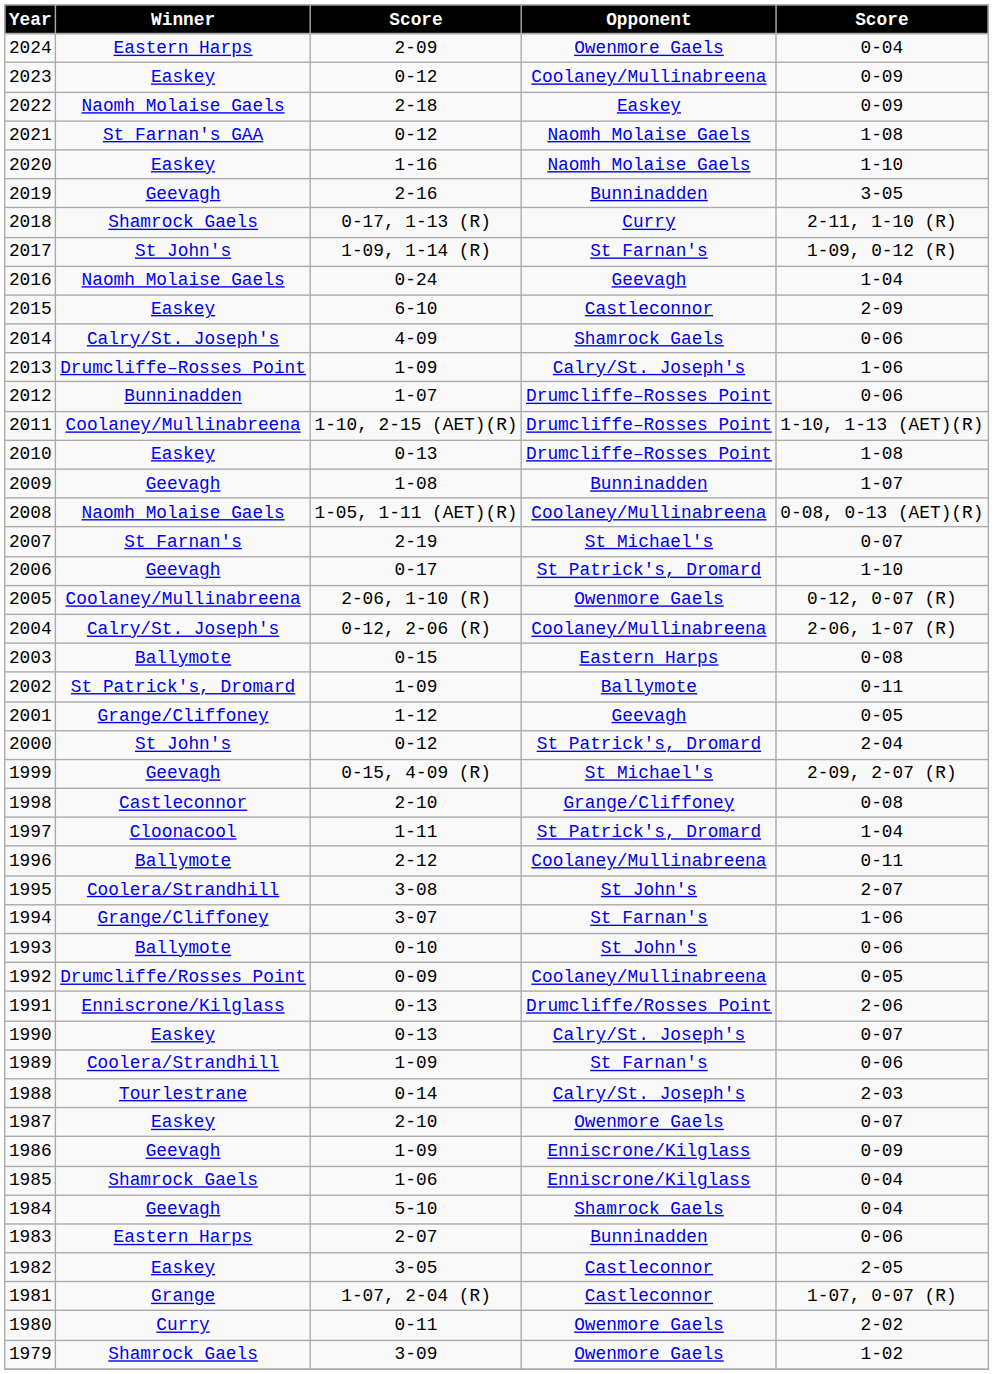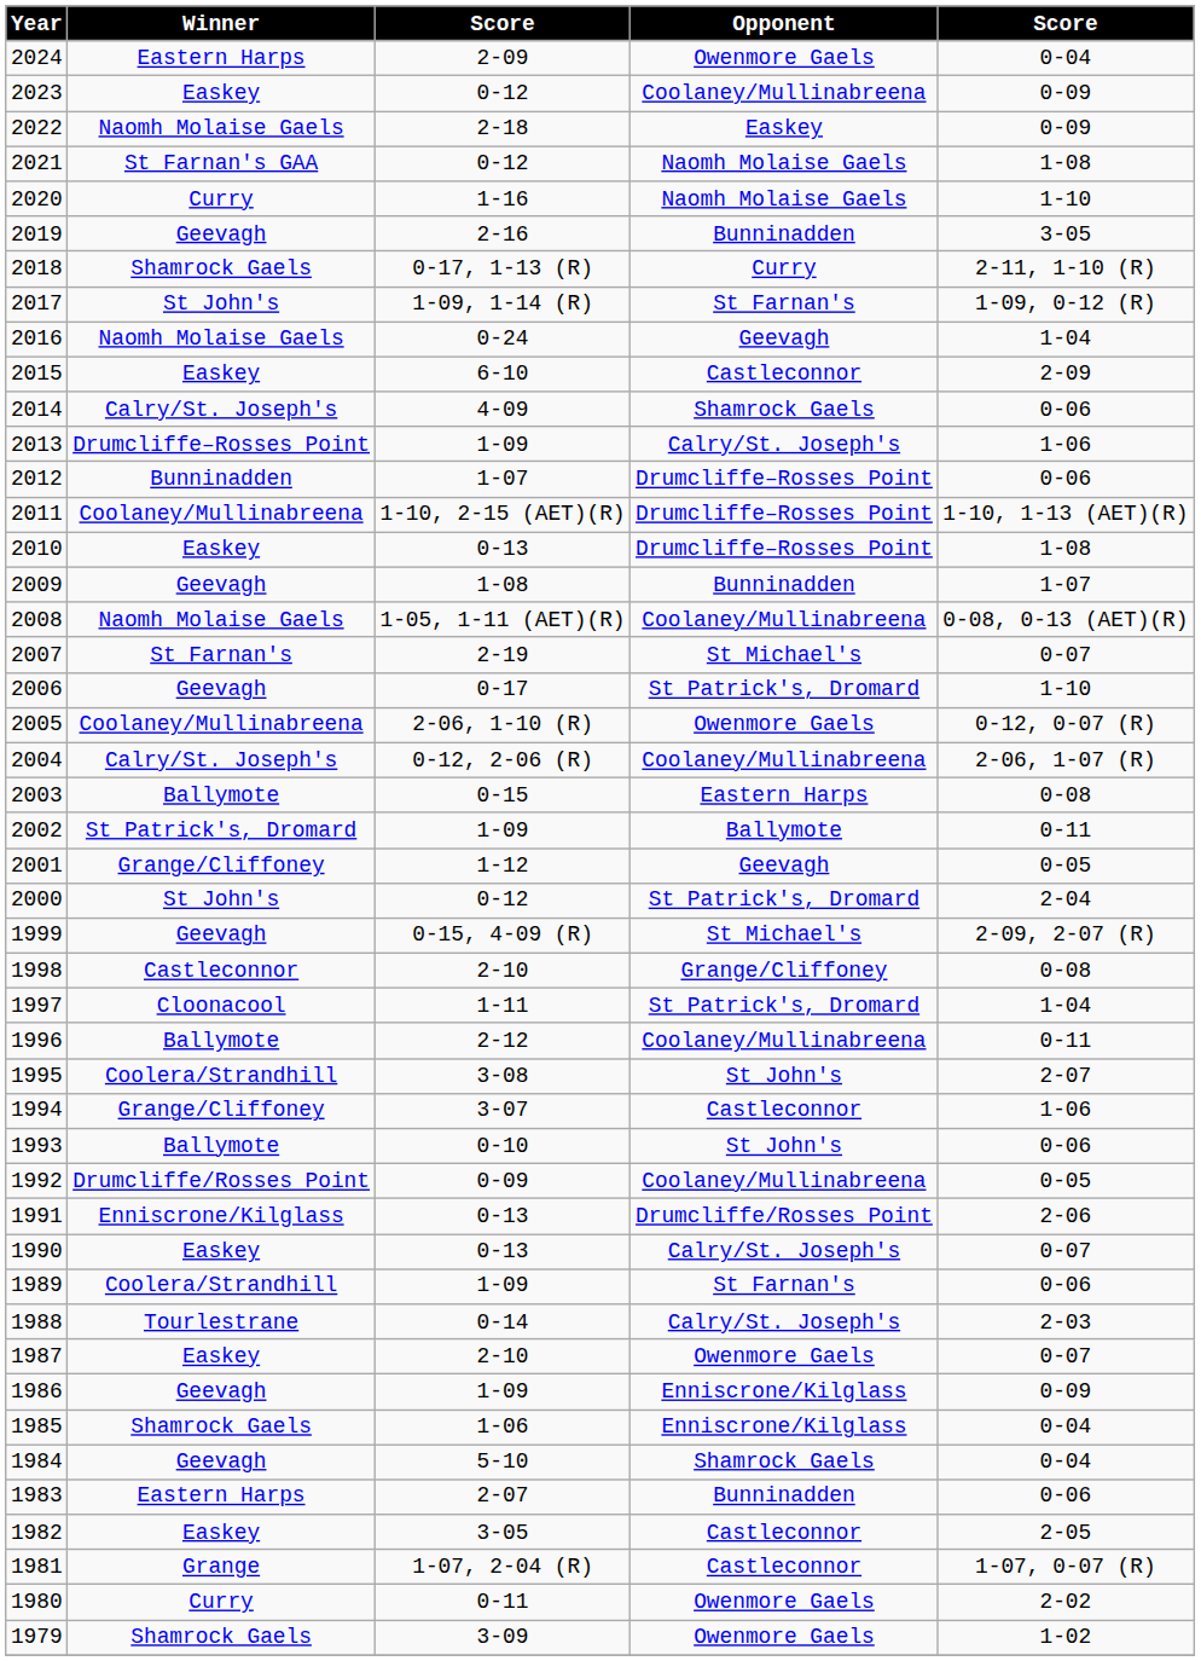 <table class="wikitable" style="text-align:center;">
 <tr>
 <th style="background:black;color:white">Year</th>
 <th style="background:black;color:white">Winner</th>
 <th style="background:black;color:white">Score</th>
 <th style="background:black;color:white">Opponent</th>
 <th style="background:black;color:white">Score</th>
 </tr>
 <tr>
 <td>2024 </td>
 <td><a href='#'>Eastern Harps</a></td>
 <td>2-09</td>
 <td><a href='#'>Owenmore Gaels</a></td>
 <td>0-04</td>
 </tr>
 <tr>
 <td>2023</td>
 <td><a href='#'>Easkey</a></td>
 <td>0-12</td>
 <td><a href='#'>Coolaney/Mullinabreena</a></td>
 <td>0-09</td>
 </tr>
 <tr>
 <td>2022</td>
 <td><a href='#'>Naomh Molaise Gaels</a></td>
 <td>2-18</td>
 <td><a href='#'>Easkey</a></td>
 <td>0-09</td>
 </tr>
 <tr>
 <td>2021</td>
 <td><a href='#'>St Farnan's GAA</a></td>
 <td>0-12</td>
 <td><a href='#'>Naomh Molaise Gaels</a></td>
 <td>1-08</td>
 </tr>
 <tr>
 <td>2020</td>
-<td><a href='#'>Easkey</a></td>
+<td><a href='#'>Curry</a></td>
 <td>1-16</td>
 <td><a href='#'>Naomh Molaise Gaels</a></td>
 <td>1-10</td>
 </tr>
 <tr>
 <td>2019</td>
 <td><a href='#'>Geevagh</a></td>
 <td>2-16</td>
 <td><a href='#'>Bunninadden</a></td>
 <td>3-05</td>
 </tr>
 <tr>
 <td>2018</td>
 <td><a href='#'>Shamrock Gaels</a></td>
 <td>0-17, 1-13 (R)</td>
 <td><a href='#'>Curry</a></td>
 <td>2-11, 1-10 (R)</td>
 </tr>
 <tr>
 <td>2017</td>
 <td><a href='#'>St John's</a></td>
 <td>1-09, 1-14 (R)</td>
 <td><a href='#'>St Farnan's</a></td>
 <td>1-09, 0-12 (R)</td>
 </tr>
 <tr>
 <td>2016</td>
 <td><a href='#'>Naomh Molaise Gaels</a></td>
 <td>0-24</td>
 <td><a href='#'>Geevagh</a></td>
 <td>1-04</td>
 </tr>
 <tr>
 <td>2015</td>
 <td><a href='#'>Easkey</a></td>
 <td>6-10</td>
 <td><a href='#'>Castleconnor</a></td>
 <td>2-09</td>
 </tr>
 <tr>
 <td>2014</td>
 <td><a href='#'>Calry/St. Joseph's</a></td>
 <td>4-09</td>
 <td><a href='#'>Shamrock Gaels</a></td>
 <td>0-06</td>
 </tr>
 <tr>
 <td>2013</td>
 <td><a href='#'>Drumcliffe–Rosses Point</a></td>
 <td>1-09</td>
 <td><a href='#'>Calry/St. Joseph's</a></td>
 <td>1-06</td>
 </tr>
 <tr>
 <td>2012</td>
 <td><a href='#'>Bunninadden</a></td>
 <td>1-07</td>
 <td><a href='#'>Drumcliffe–Rosses Point</a></td>
 <td>0-06</td>
 </tr>
 <tr>
 <td>2011</td>
 <td><a href='#'>Coolaney/Mullinabreena</a></td>
 <td>1-10, 2-15 (AET)(R)</td>
 <td><a href='#'>Drumcliffe–Rosses Point</a></td>
 <td>1-10, 1-13 (AET)(R)</td>
 </tr>
 <tr>
 <td>2010</td>
 <td><a href='#'>Easkey</a></td>
 <td>0-13</td>
 <td><a href='#'>Drumcliffe–Rosses Point</a></td>
 <td>1-08</td>
 </tr>
 <tr>
 <td>2009</td>
 <td><a href='#'>Geevagh</a></td>
 <td>1-08</td>
 <td><a href='#'>Bunninadden</a></td>
 <td>1-07</td>
 </tr>
 <tr>
 <td>2008</td>
 <td><a href='#'>Naomh Molaise Gaels</a></td>
 <td>1-05, 1-11 (AET)(R)</td>
 <td><a href='#'>Coolaney/Mullinabreena</a></td>
 <td>0-08, 0-13 (AET)(R)</td>
 </tr>
 <tr>
 <td>2007</td>
 <td><a href='#'>St Farnan's</a></td>
 <td>2-19</td>
 <td><a href='#'>St Michael's</a></td>
 <td>0-07</td>
 </tr>
 <tr>
 <td>2006</td>
 <td><a href='#'>Geevagh</a></td>
 <td>0-17</td>
 <td><a href='#'>St Patrick's, Dromard</a></td>
 <td>1-10</td>
 </tr>
 <tr>
 <td>2005</td>
 <td><a href='#'>Coolaney/Mullinabreena</a></td>
 <td>2-06, 1-10 (R)</td>
 <td><a href='#'>Owenmore Gaels</a></td>
 <td>0-12, 0-07 (R)</td>
 </tr>
 <tr>
 <td>2004</td>
 <td><a href='#'>Calry/St. Joseph's</a></td>
 <td>0-12, 2-06 (R)</td>
 <td><a href='#'>Coolaney/Mullinabreena</a></td>
 <td>2-06, 1-07 (R)</td>
 </tr>
 <tr>
 <td>2003</td>
 <td><a href='#'>Ballymote</a></td>
 <td>0-15</td>
 <td><a href='#'>Eastern Harps</a></td>
 <td>0-08</td>
 </tr>
 <tr>
 <td>2002</td>
 <td><a href='#'>St Patrick's, Dromard</a></td>
 <td>1-09</td>
 <td><a href='#'>Ballymote</a></td>
 <td>0-11</td>
 </tr>
 <tr>
 <td>2001</td>
 <td><a href='#'>Grange/Cliffoney</a></td>
 <td>1-12</td>
 <td><a href='#'>Geevagh</a></td>
 <td>0-05</td>
 </tr>
 <tr>
 <td>2000</td>
 <td><a href='#'>St John's</a></td>
 <td>0-12</td>
 <td><a href='#'>St Patrick's, Dromard</a></td>
 <td>2-04</td>
 </tr>
 <tr>
 <td>1999</td>
 <td><a href='#'>Geevagh</a></td>
 <td>0-15, 4-09 (R)</td>
 <td><a href='#'>St Michael's</a></td>
 <td>2-09, 2-07 (R)</td>
 </tr>
 <tr>
 <td>1998</td>
 <td><a href='#'>Castleconnor</a></td>
 <td>2-10</td>
 <td><a href='#'>Grange/Cliffoney</a></td>
 <td>0-08</td>
 </tr>
 <tr>
 <td>1997</td>
 <td><a href='#'>Cloonacool</a></td>
 <td>1-11</td>
 <td><a href='#'>St Patrick's, Dromard</a></td>
 <td>1-04</td>
 </tr>
 <tr>
 <td>1996</td>
 <td><a href='#'>Ballymote</a></td>
 <td>2-12</td>
 <td><a href='#'>Coolaney/Mullinabreena</a></td>
 <td>0-11</td>
 </tr>
 <tr>
 <td>1995</td>
 <td><a href='#'>Coolera/Strandhill</a></td>
 <td>3-08</td>
 <td><a href='#'>St John's</a></td>
 <td>2-07</td>
 </tr>
 <tr>
 <td>1994</td>
 <td><a href='#'>Grange/Cliffoney</a></td>
 <td>3-07</td>
-<td><a href='#'>St Farnan's</a></td>
+<td><a href='#'>Castleconnor</a></td>
 <td>1-06</td>
 </tr>
 <tr>
 <td>1993</td>
 <td><a href='#'>Ballymote</a></td>
 <td>0-10</td>
 <td><a href='#'>St John's</a></td>
 <td>0-06</td>
 </tr>
 <tr>
 <td>1992</td>
 <td><a href='#'>Drumcliffe/Rosses Point</a></td>
 <td>0-09</td>
 <td><a href='#'>Coolaney/Mullinabreena</a></td>
 <td>0-05</td>
 </tr>
 <tr>
 <td>1991</td>
 <td><a href='#'>Enniscrone/Kilglass</a></td>
 <td>0-13</td>
 <td><a href='#'>Drumcliffe/Rosses Point</a></td>
 <td>2-06</td>
 </tr>
 <tr>
 <td>1990</td>
 <td><a href='#'>Easkey</a></td>
 <td>0-13</td>
 <td><a href='#'>Calry/St. Joseph's</a></td>
 <td>0-07</td>
 </tr>
 <tr>
 <td>1989</td>
 <td><a href='#'>Coolera/Strandhill</a></td>
 <td>1-09</td>
 <td><a href='#'>St Farnan's</a></td>
 <td>0-06</td>
 </tr>
 <tr>
 <td>1988</td>
 <td><a href='#'>Tourlestrane</a></td>
 <td>0-14</td>
 <td><a href='#'>Calry/St. Joseph's</a></td>
 <td>2-03</td>
 </tr>
 <tr>
 <td>1987</td>
 <td><a href='#'>Easkey</a></td>
 <td>2-10</td>
 <td><a href='#'>Owenmore Gaels</a></td>
 <td>0-07</td>
 </tr>
 <tr>
 <td>1986</td>
 <td><a href='#'>Geevagh</a></td>
 <td>1-09</td>
 <td><a href='#'>Enniscrone/Kilglass</a></td>
 <td>0-09</td>
 </tr>
 <tr>
 <td>1985</td>
 <td><a href='#'>Shamrock Gaels</a></td>
 <td>1-06</td>
 <td><a href='#'>Enniscrone/Kilglass</a></td>
 <td>0-04</td>
 </tr>
 <tr>
 <td>1984</td>
 <td><a href='#'>Geevagh</a></td>
 <td>5-10</td>
 <td><a href='#'>Shamrock Gaels</a></td>
 <td>0-04</td>
 </tr>
 <tr>
 <td>1983</td>
 <td><a href='#'>Eastern Harps</a></td>
 <td>2-07</td>
 <td><a href='#'>Bunninadden</a></td>
 <td>0-06</td>
 </tr>
 <tr>
 <td>1982</td>
 <td><a href='#'>Easkey</a></td>
 <td>3-05</td>
 <td><a href='#'>Castleconnor</a></td>
 <td>2-05</td>
 </tr>
 <tr>
 <td>1981</td>
 <td><a href='#'>Grange</a></td>
 <td>1-07, 2-04 (R)</td>
 <td><a href='#'>Castleconnor</a></td>
 <td>1-07, 0-07 (R)</td>
 </tr>
 <tr>
 <td>1980</td>
 <td><a href='#'>Curry</a></td>
 <td>0-11</td>
 <td><a href='#'>Owenmore Gaels</a></td>
 <td>2-02</td>
 </tr>
 <tr>
 <td>1979</td>
 <td><a href='#'>Shamrock Gaels</a></td>
 <td>3-09</td>
 <td><a href='#'>Owenmore Gaels</a></td>
 <td>1-02</td>
 </tr>
 <tr>
 </tr>
 </table>
